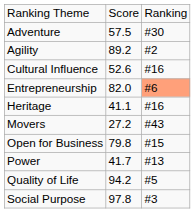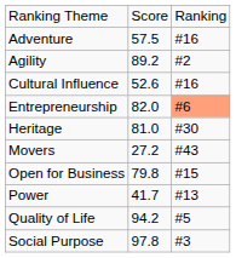 <table class="wikitable">
 <tr>
 <td>Ranking Theme</td>
 <td>Score</td>
 <td>Ranking</td>
 </tr>
 <tr>
 <td>Adventure</td>
 <td>57.5</td>
-<td>#30</td>
+<td>#16</td>
 </tr>
 <tr>
 <td>Agility</td>
 <td>89.2</td>
 <td>#2</td>
 </tr>
 <tr>
 <td>Cultural Influence</td>
 <td>52.6</td>
 <td>#16</td>
 </tr>
 <tr>
 <td>Entrepreneurship</td>
 <td>82.0</td>
 <td style="background: lightsalmon;">#6</td>
 </tr>
 <tr>
 <td>Heritage</td>
-<td>41.1</td>
-<td>#16</td>
+<td>81.0</td>
+<td>#30</td>
 </tr>
 <tr>
 <td>Movers</td>
 <td>27.2</td>
 <td>#43</td>
 </tr>
 <tr>
 <td>Open for Business</td>
 <td>79.8</td>
 <td>#15</td>
 </tr>
 <tr>
 <td>Power</td>
 <td>41.7</td>
 <td>#13</td>
 </tr>
 <tr>
 <td>Quality of Life</td>
 <td>94.2</td>
 <td>#5</td>
 </tr>
 <tr>
 <td>Social Purpose</td>
 <td>97.8</td>
 <td>#3</td>
 </tr>
 </table>
